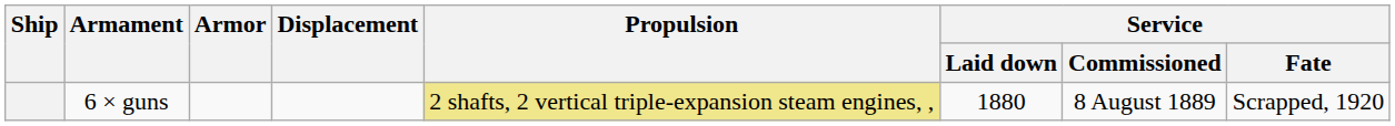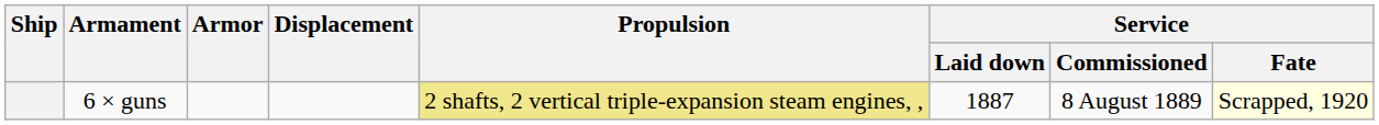 <table class="wikitable plainrowheaders" style="text-align: center;">
 <tr valign="top">
 <th scope="col" rowspan="2">Ship</th>
 <th scope="col" rowspan="2">Armament</th>
 <th scope="col" rowspan="2">Armor</th>
 <th scope="col" rowspan="2">Displacement</th>
 <th scope="col" rowspan="2">Propulsion</th>
 <th scope="col" colspan="3">Service</th>
 </tr>
 <tr valign="top">
 <th scope="col">Laid down</th>
 <th scope="col">Commissioned</th>
 <th scope="col">Fate</th>
 </tr>
 <tr valign="center">
 <th scope="row"></th>
 <td>6 ×  guns</td>
 <td></td>
 <td></td>
 <td style="background: khaki;">2 shafts, 2 vertical triple-expansion steam engines, , </td>
-<td>1880</td>
+<td>1887</td>
 <td>8 August 1889</td>
-<td>Scrapped, 1920</td>
+<td style="background: lightyellow;">Scrapped, 1920</td>
 </tr>
 </table>
